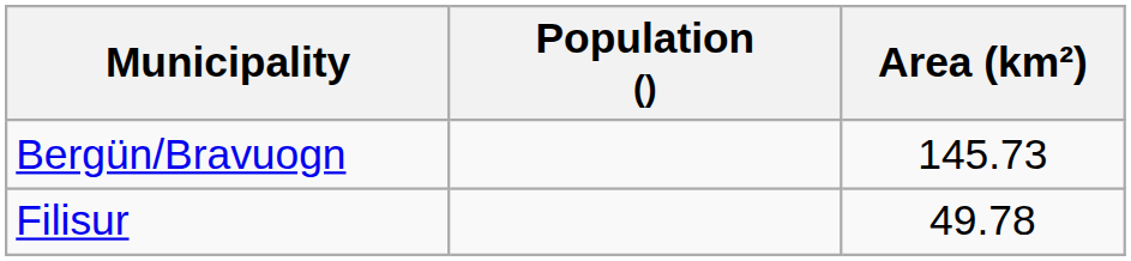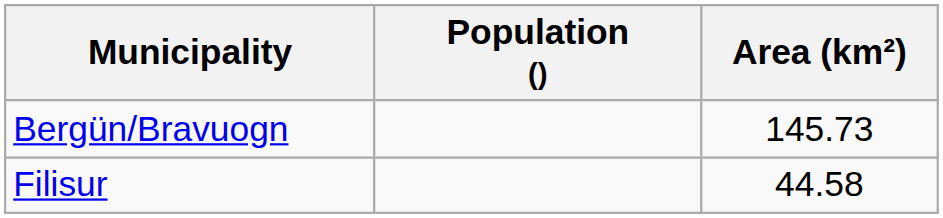 <table class="wikitable">
 <tr>
 <th width="160">Municipality</th>
 <th width="140">Population<br> <small>()</small></th>
 <th width="100">Area (km²)</th>
 </tr>
 <tr>
 <td><a href='#'>Bergün/Bravuogn</a></td>
 <td align="center"></td>
 <td align="center">145.73</td>
 </tr>
 <tr>
 <td><a href='#'>Filisur</a></td>
 <td align="center"></td>
-<td align="center">49.78</td>
+<td align="center">44.58</td>
 </tr>
 </table>
